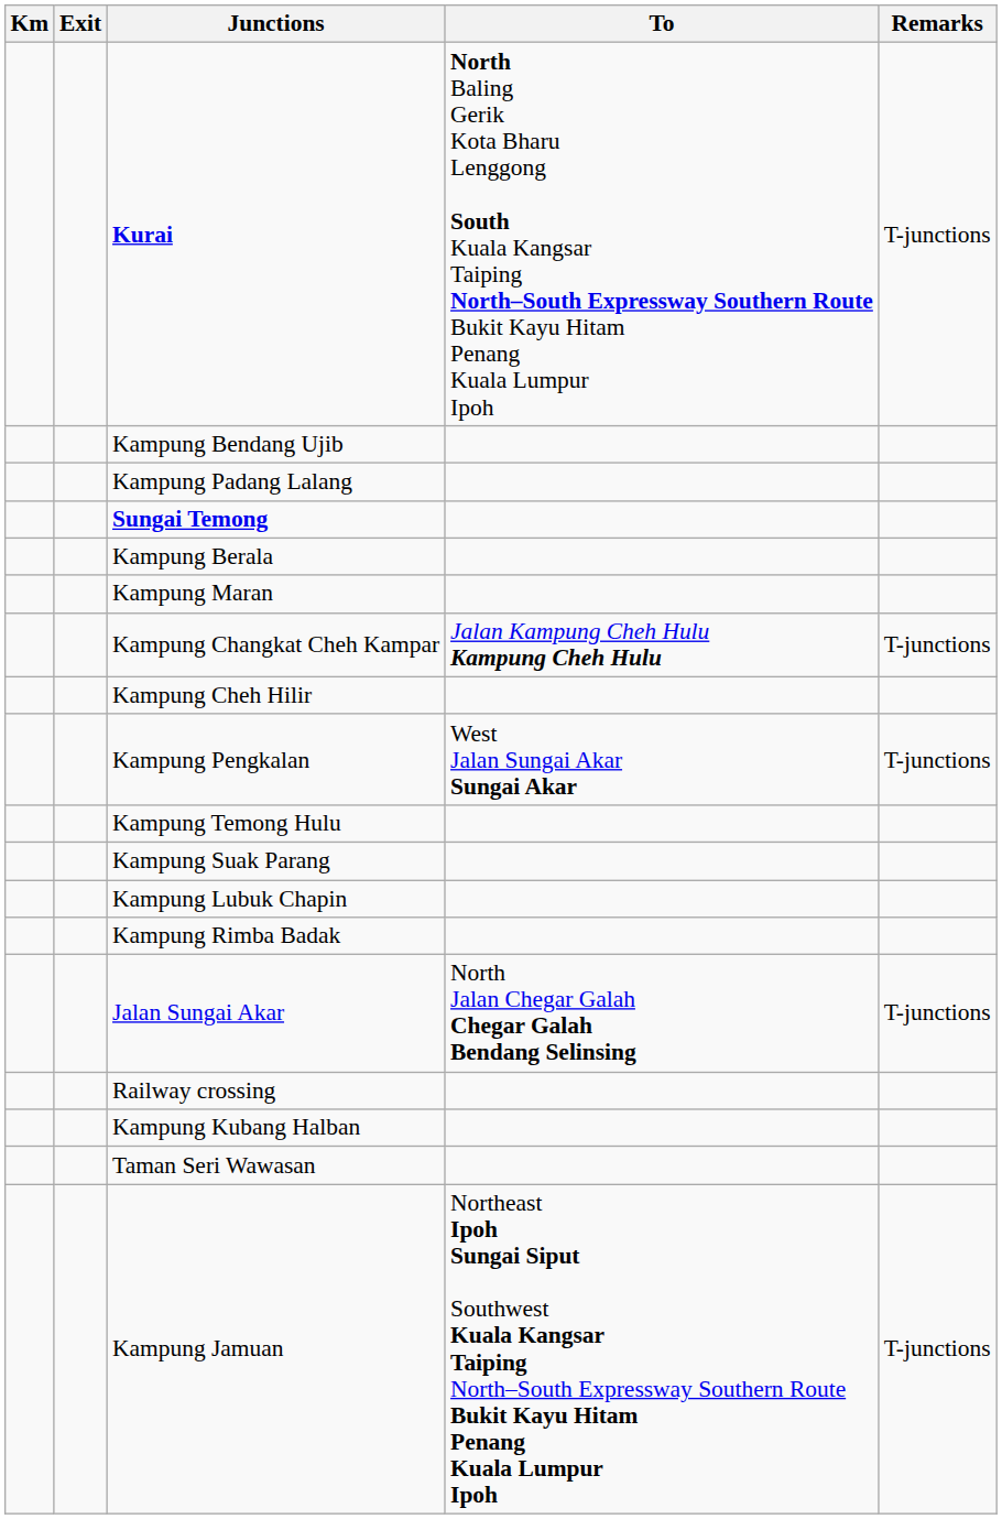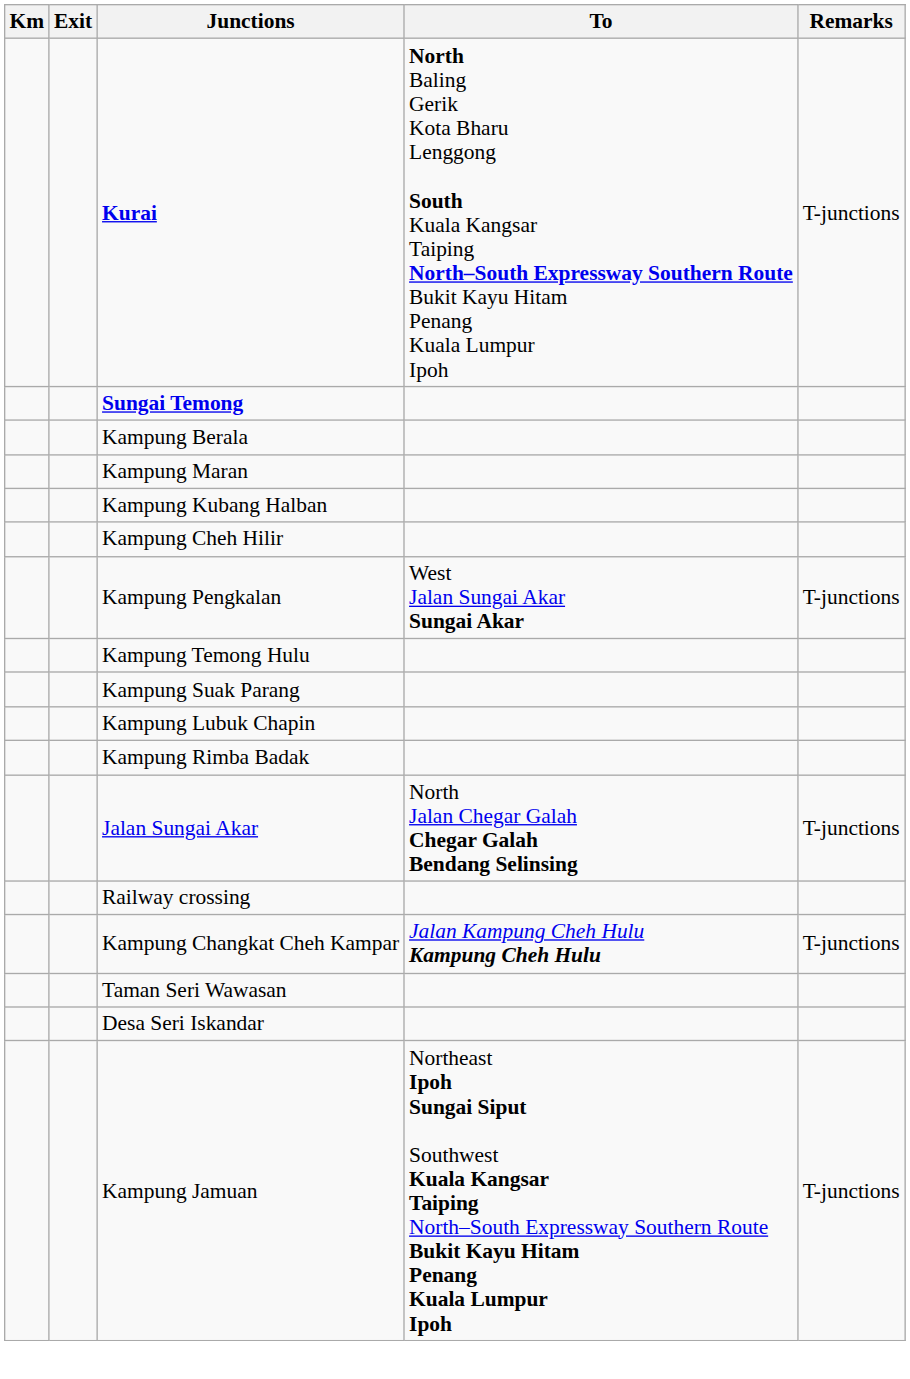 <table class="wikitable">
 <tr>
 <th>Km</th>
 <th>Exit</th>
 <th>Junctions</th>
 <th>To</th>
 <th>Remarks</th>
 </tr>
 <tr>
 <td></td>
 <td></td>
 <td><strong><a href='#'>Kurai</a></strong></td>
 <td><strong>North</strong><br> Baling<br> Gerik<br> Kota Bharu<br> Lenggong<br><br><strong>South</strong><br> Kuala Kangsar<br> Taiping<br>  <strong><a href='#'>North–South Expressway Southern Route</a></strong><br>Bukit Kayu Hitam<br>Penang<br>Kuala Lumpur<br>Ipoh</td>
 <td>T-junctions</td>
-</tr>
-<tr>
-<td></td>
-<td></td>
-<td>Kampung Bendang Ujib</td>
-<td></td>
-<td></td>
-</tr>
-<tr>
-<td></td>
-<td></td>
-<td>Kampung Padang Lalang</td>
-<td></td>
-<td></td>
 </tr>
 <tr>
 <td></td>
 <td></td>
 <td><strong><a href='#'>Sungai Temong</a></strong></td>
 <td></td>
 <td></td>
 </tr>
 <tr>
 <td></td>
 <td></td>
 <td>Kampung Berala</td>
 <td></td>
 <td></td>
 </tr>
 <tr>
 <td></td>
 <td></td>
 <td>Kampung Maran</td>
 <td></td>
 <td></td>
 </tr>
 <tr>
 <td></td>
 <td></td>
-<td>Kampung Changkat Cheh Kampar</td>
-<td><em><a href='#'>Jalan Kampung Cheh Hulu</a><strong><br>Kampung Cheh Hulu<br></td>
-<td>T-junctions</td>
+<td>Kampung Kubang Halban</td>
+<td></td>
+<td></td>
 </tr>
 <tr>
 <td></td>
 <td></td>
 <td>Kampung Cheh Hilir</td>
 <td></td>
 <td></td>
 </tr>
 <tr>
 <td></td>
 <td></td>
 <td>Kampung Pengkalan</td>
 <td></strong>West<strong><br> </strong><a href='#'>Jalan Sungai Akar</a><strong><br>Sungai Akar</td>
 <td>T-junctions</td>
 </tr>
 <tr>
 <td></td>
 <td></td>
 <td>Kampung Temong Hulu</td>
 <td></td>
 <td></td>
 </tr>
 <tr>
 <td></td>
 <td></td>
 <td>Kampung Suak Parang</td>
 <td></td>
 <td></td>
 </tr>
 <tr>
 <td></td>
 <td></td>
 <td>Kampung Lubuk Chapin</td>
 <td></td>
 <td></td>
 </tr>
 <tr>
 <td></td>
 <td></td>
 <td>Kampung Rimba Badak</td>
 <td></td>
 <td></td>
 </tr>
 <tr>
 <td></td>
 <td></td>
 <td><a href='#'>Jalan Sungai Akar</a></td>
 <td></strong>North<strong><br> </strong><a href='#'>Jalan Chegar Galah</a><strong><br>Chegar Galah<br>Bendang Selinsing</td>
 <td>T-junctions</td>
 </tr>
 <tr>
 <td></td>
 <td></td>
 <td></strong>Railway crossing<strong></td>
 <td></td>
 <td></td>
 </tr>
 <tr>
 <td></td>
 <td></td>
-<td>Kampung Kubang Halban</td>
-<td></td>
-<td></td>
+<td>Kampung Changkat Cheh Kampar</td>
+<td><em><a href='#'>Jalan Kampung Cheh Hulu</a><strong><br>Kampung Cheh Hulu<br></td>
+<td>T-junctions</td>
 </tr>
 <tr>
 <td></td>
 <td></td>
 <td>Taman Seri Wawasan</td>
 <td></td>
 <td></td>
 </tr>
 <tr>
 <td></td>
 <td></td>
+<td>Desa Seri Iskandar</td>
+<td></td>
+<td></td>
+</tr>
+<tr>
+<td></td>
+<td></td>
 <td></strong>Kampung Jamuan<strong></td>
 <td></strong>Northeast<strong><br> Ipoh<br> Sungai Siput<br><br></strong>Southwest<strong><br> Kuala Kangsar<br> Taiping<br>  </strong><a href='#'>North–South Expressway Southern Route</a><strong><br>Bukit Kayu Hitam<br>Penang<br>Kuala Lumpur<br>Ipoh</td>
 <td>T-junctions</td>
 </tr>
 </table>
